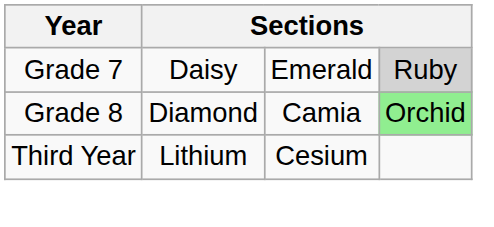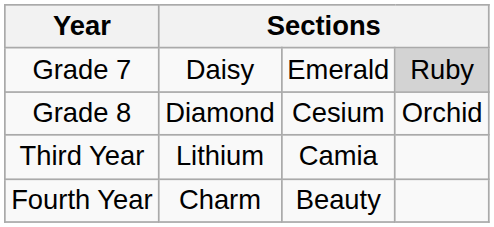 <table class="wikitable" style="text-align:center">
 <tr>
 <th>Year</th>
 <th ! colspan="3">Sections</th>
 </tr>
 <tr>
 <td>Grade 7</td>
 <td>Daisy</td>
 <td>Emerald</td>
 <td style="background: lightgrey;">Ruby</td>
 </tr>
 <tr>
 <td>Grade 8</td>
 <td>Diamond</td>
-<td>Camia</td>
-<td style="background: lightgreen;">Orchid</td>
+<td>Cesium</td>
+<td>Orchid</td>
 </tr>
 <tr>
 <td>Third Year</td>
 <td>Lithium</td>
-<td>Cesium</td>
+<td>Camia</td>
+<td></td>
+</tr>
+<tr>
+<td>Fourth Year</td>
+<td>Charm</td>
+<td>Beauty</td>
 <td></td>
 </tr>
 </table>
